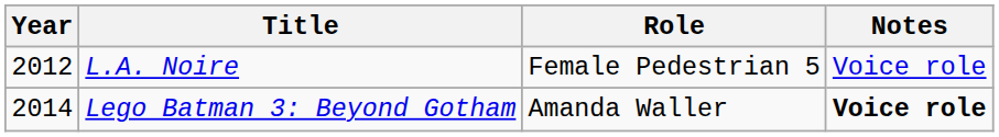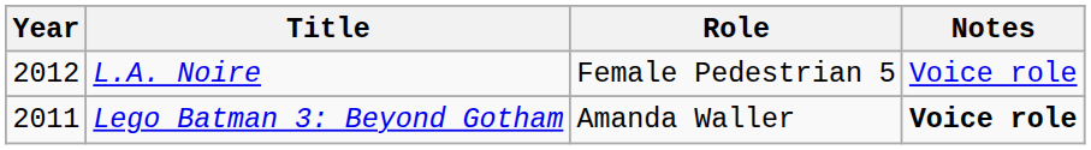 <table class="wikitable sortable">
 <tr>
 <th>Year</th>
 <th>Title</th>
 <th>Role</th>
 <th>Notes</th>
 </tr>
 <tr>
 <td>2012</td>
 <td><em><a href='#'>L.A. Noire</a></em></td>
 <td>Female Pedestrian 5</td>
 <td><a href='#'>Voice role</a></td>
 </tr>
 <tr>
-<td>2014</td>
+<td>2011</td>
 <td><em><a href='#'>Lego Batman 3: Beyond Gotham</a></em></td>
 <td>Amanda Waller</td>
 <td><strong>Voice role</strong></td>
 </tr>
 </table>
